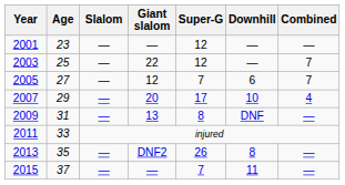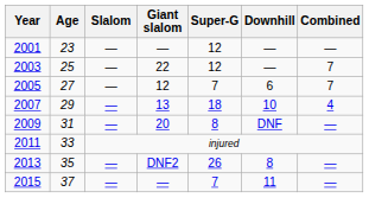 <table class=wikitable style="text-align:center">
 <tr>
 <th>  Year  </th>
 <th> Age </th>
 <th> Slalom </th>
 <th> Giant <br> slalom </th>
 <th>Super-G</th>
 <th>Downhill</th>
 <th>Combined</th>
 </tr>
 <tr>
 <td><a href='#'>2001</a></td>
 <td><em>23</em></td>
 <td>—</td>
 <td>—</td>
 <td>12</td>
 <td>—</td>
 <td>—</td>
 </tr>
 <tr>
 <td><a href='#'>2003</a></td>
 <td><em>25</em></td>
 <td>—</td>
 <td>22</td>
 <td>12</td>
 <td>—</td>
 <td>7</td>
 </tr>
 <tr>
 <td><a href='#'>2005</a></td>
 <td><em>27</em></td>
 <td>—</td>
 <td>12</td>
 <td>7</td>
 <td>6</td>
 <td>7</td>
 </tr>
 <tr>
 <td><a href='#'>2007</a></td>
 <td><em>29</em></td>
 <td><a href='#'>—</a></td>
-<td><a href='#'>20</a></td>
-<td><a href='#'>17</a></td>
+<td><a href='#'>13</a></td>
+<td><a href='#'>18</a></td>
 <td><a href='#'>10</a></td>
 <td><a href='#'>4</a></td>
 </tr>
 <tr>
 <td><a href='#'>2009</a></td>
 <td><em>31</em></td>
 <td><a href='#'>—</a></td>
-<td><a href='#'>13</a></td>
+<td><a href='#'>20</a></td>
 <td><a href='#'>8</a></td>
 <td><a href='#'>DNF</a></td>
 <td><a href='#'>—</a></td>
 </tr>
 <tr>
 <td><a href='#'>2011</a></td>
 <td><em>33</em></td>
 <td align=center colspan=5><small><em>injured</em></small></td>
 </tr>
 <tr>
 <td><a href='#'>2013</a></td>
 <td><em>35</em></td>
 <td><a href='#'>—</a></td>
 <td><a href='#'>DNF2</a></td>
 <td><a href='#'>26</a></td>
 <td><a href='#'>8</a></td>
 <td><a href='#'>—</a></td>
 </tr>
 <tr>
 <td><a href='#'>2015</a></td>
 <td><em>37</em></td>
 <td><a href='#'>—</a></td>
 <td><a href='#'>—</a></td>
 <td><a href='#'>7</a></td>
 <td><a href='#'>11</a></td>
 <td><a href='#'>—</a></td>
 </tr>
 </table>
